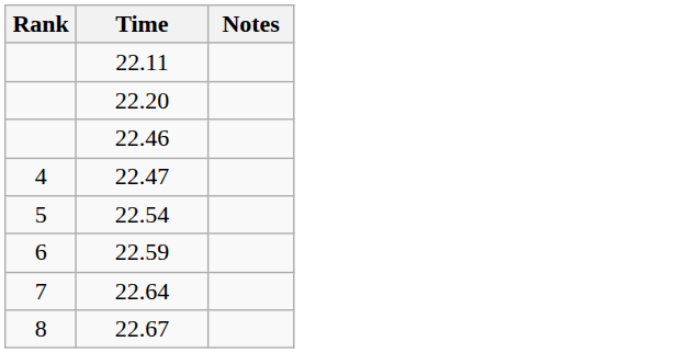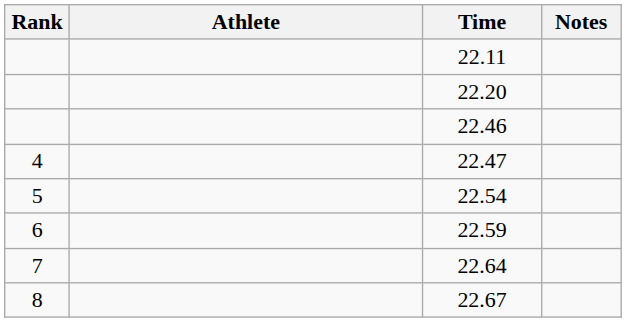 <table class="wikitable" style="text-align:center">
 <tr>
 <th width=40>Rank</th>
+<th width=250>Athlete</th>
 <th width=80>Time</th>
 <th width=50>Notes</th>
 </tr>
 <tr>
 <td></td>
+<td align=left></td>
 <td>22.11</td>
 <td></td>
 </tr>
 <tr>
 <td></td>
+<td align=left></td>
 <td>22.20</td>
 <td></td>
 </tr>
 <tr>
 <td></td>
+<td align=left></td>
 <td>22.46</td>
 <td></td>
 </tr>
 <tr>
 <td>4</td>
+<td align=left></td>
 <td>22.47</td>
 <td></td>
 </tr>
 <tr>
 <td>5</td>
+<td align=left></td>
 <td>22.54</td>
 <td></td>
 </tr>
 <tr>
 <td>6</td>
+<td align=left></td>
 <td>22.59</td>
 <td></td>
 </tr>
 <tr>
 <td>7</td>
+<td align=left></td>
 <td>22.64</td>
 <td></td>
 </tr>
 <tr>
 <td>8</td>
+<td align=left></td>
 <td>22.67</td>
 <td></td>
 </tr>
 </table>
